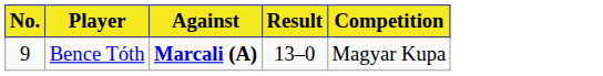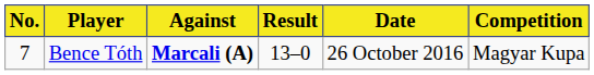 <table class="wikitable plainrowheaders sortable">
 <tr>
 <th style="background-color:#F5EA1F;color:black;border:1px solid #38478A">No.</th>
 <th style="background-color:#F5EA1F;color:black;border:1px solid #38478A">Player</th>
 <th style="background-color:#F5EA1F;color:black;border:1px solid #38478A">Against</th>
 <th style="background-color:#F5EA1F;color:black;border:1px solid #38478A">Result</th>
+<th style="background-color:#F5EA1F;color:black;border:1px solid #38478A">Date</th>
 <th style="background-color:#F5EA1F;color:black;border:1px solid #38478A">Competition</th>
 </tr>
 <tr>
-<td style="text-align:center;">9</td>
+<td style="text-align:center;">7</td>
 <td style="text-align:left;"> <a href='#'>Bence Tóth</a></td>
 <td style="text-align:left;"><strong><a href='#'>Marcali</a> (A)</strong></td>
 <td style="text-align:center;">13–0</td>
+<td style="text-align:left;">26 October 2016</td>
 <td style="text-align:left;">Magyar Kupa</td>
 </tr>
 </table>
